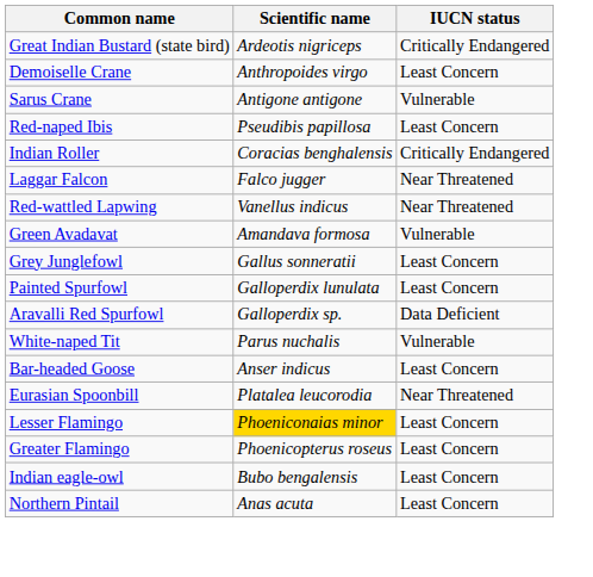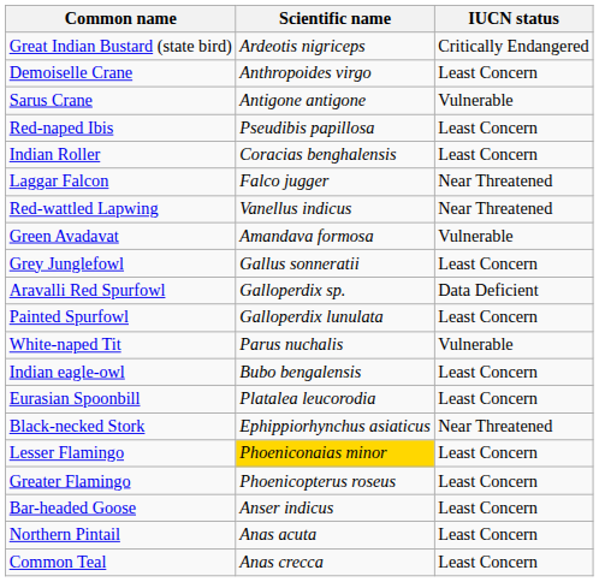 <table class="wikitable sortable">
 <tr>
 <th>Common name</th>
 <th>Scientific name</th>
 <th>IUCN status</th>
 </tr>
 <tr>
 <td><a href='#'>Great Indian Bustard</a> (state bird)</td>
 <td><em>Ardeotis nigriceps</em></td>
 <td>Critically Endangered</td>
 </tr>
 <tr>
 <td><a href='#'>Demoiselle Crane</a></td>
 <td><em>Anthropoides virgo</em></td>
 <td>Least Concern</td>
 </tr>
 <tr>
 <td><a href='#'>Sarus Crane</a></td>
 <td><em>Antigone antigone</em></td>
 <td>Vulnerable</td>
 </tr>
 <tr>
 <td><a href='#'>Red-naped Ibis</a></td>
 <td><em>Pseudibis papillosa</em></td>
 <td>Least Concern</td>
 </tr>
 <tr>
 <td><a href='#'>Indian Roller</a></td>
 <td><em>Coracias benghalensis</em></td>
-<td>Critically Endangered</td>
+<td>Least Concern</td>
 </tr>
 <tr>
 <td><a href='#'>Laggar Falcon</a></td>
 <td><em>Falco jugger</em></td>
 <td>Near Threatened</td>
 </tr>
 <tr>
 <td><a href='#'>Red-wattled Lapwing</a></td>
 <td><em>Vanellus indicus</em></td>
 <td>Near Threatened</td>
 </tr>
 <tr>
 <td><a href='#'>Green Avadavat</a></td>
 <td><em>Amandava formosa</em></td>
 <td>Vulnerable</td>
 </tr>
 <tr>
 <td><a href='#'>Grey Junglefowl</a></td>
 <td><em>Gallus sonneratii</em></td>
 <td>Least Concern</td>
 </tr>
 <tr>
+<td><a href='#'>Aravalli Red Spurfowl</a></td>
+<td><em>Galloperdix sp.</em></td>
+<td>Data Deficient</td>
+</tr>
+<tr>
 <td><a href='#'>Painted Spurfowl</a></td>
 <td><em>Galloperdix lunulata</em></td>
 <td>Least Concern</td>
-</tr>
-<tr>
-<td><a href='#'>Aravalli Red Spurfowl</a></td>
-<td><em>Galloperdix sp.</em></td>
-<td>Data Deficient</td>
 </tr>
 <tr>
 <td><a href='#'>White-naped Tit</a></td>
 <td><em>Parus nuchalis</em></td>
 <td>Vulnerable</td>
 </tr>
 <tr>
-<td><a href='#'>Bar-headed Goose</a></td>
-<td><em>Anser indicus</em></td>
+<td><a href='#'>Indian eagle-owl</a></td>
+<td><em>Bubo bengalensis</em></td>
 <td>Least Concern</td>
 </tr>
 <tr>
 <td><a href='#'>Eurasian Spoonbill</a></td>
 <td><em>Platalea leucorodia</em></td>
+<td>Least Concern</td>
+</tr>
+<tr>
+<td><a href='#'>Black-necked Stork</a></td>
+<td><em>Ephippiorhynchus asiaticus</em></td>
 <td>Near Threatened</td>
 </tr>
 <tr>
 <td><a href='#'>Lesser Flamingo</a></td>
 <td style="background: gold;"><em>Phoeniconaias minor</em></td>
 <td>Least Concern</td>
 </tr>
 <tr>
 <td><a href='#'>Greater Flamingo</a></td>
 <td><em>Phoenicopterus roseus</em></td>
 <td>Least Concern</td>
 </tr>
 <tr>
-<td><a href='#'>Indian eagle-owl</a></td>
-<td><em>Bubo bengalensis</em></td>
+<td><a href='#'>Bar-headed Goose</a></td>
+<td><em>Anser indicus</em></td>
 <td>Least Concern</td>
 </tr>
 <tr>
 <td><a href='#'>Northern Pintail</a></td>
 <td><em>Anas acuta</em></td>
 <td>Least Concern</td>
 </tr>
+<tr>
+<td><a href='#'>Common Teal</a></td>
+<td><em>Anas crecca</em></td>
+<td>Least Concern</td>
+</tr>
 </table>
